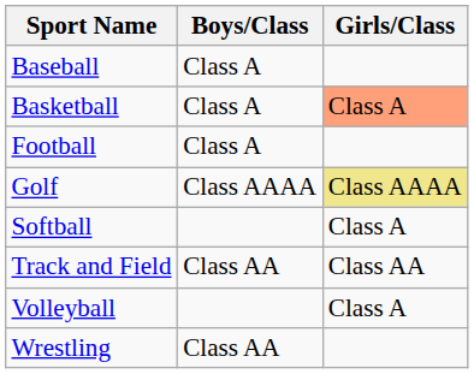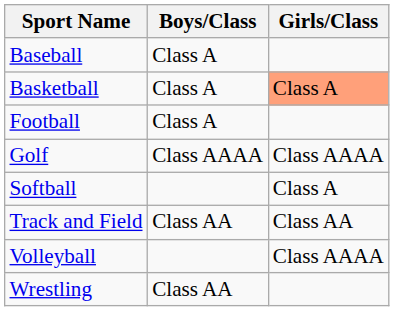 <table class="wikitable">
 <tr>
 <th>Sport Name</th>
 <th>Boys/Class</th>
 <th>Girls/Class</th>
 </tr>
 <tr>
 <td><a href='#'>Baseball</a></td>
 <td>Class A</td>
 <td></td>
 </tr>
 <tr>
 <td><a href='#'>Basketball</a></td>
 <td>Class A</td>
 <td style="background: lightsalmon;">Class A</td>
 </tr>
 <tr>
 <td><a href='#'>Football</a></td>
 <td>Class A</td>
 <td></td>
 </tr>
 <tr>
 <td><a href='#'>Golf</a></td>
 <td>Class AAAA</td>
-<td style="background: khaki;">Class AAAA</td>
+<td>Class AAAA</td>
 </tr>
 <tr>
 <td><a href='#'>Softball</a></td>
 <td></td>
 <td>Class A</td>
 </tr>
 <tr>
 <td><a href='#'>Track and Field</a></td>
 <td>Class AA</td>
 <td>Class AA</td>
 </tr>
 <tr>
 <td><a href='#'>Volleyball</a></td>
 <td></td>
-<td>Class A</td>
+<td>Class AAAA</td>
 </tr>
 <tr>
 <td><a href='#'>Wrestling</a></td>
 <td>Class AA</td>
 <td></td>
 </tr>
 </table>
